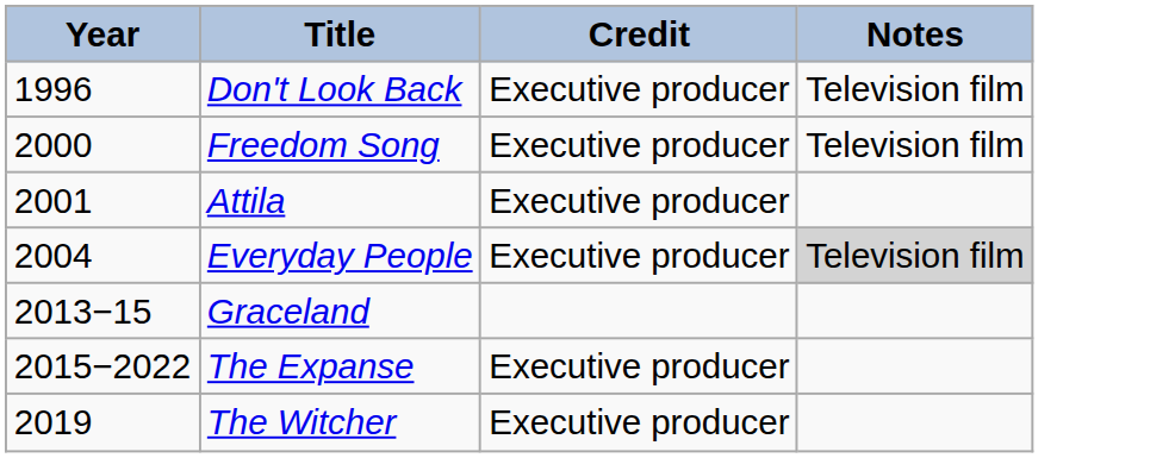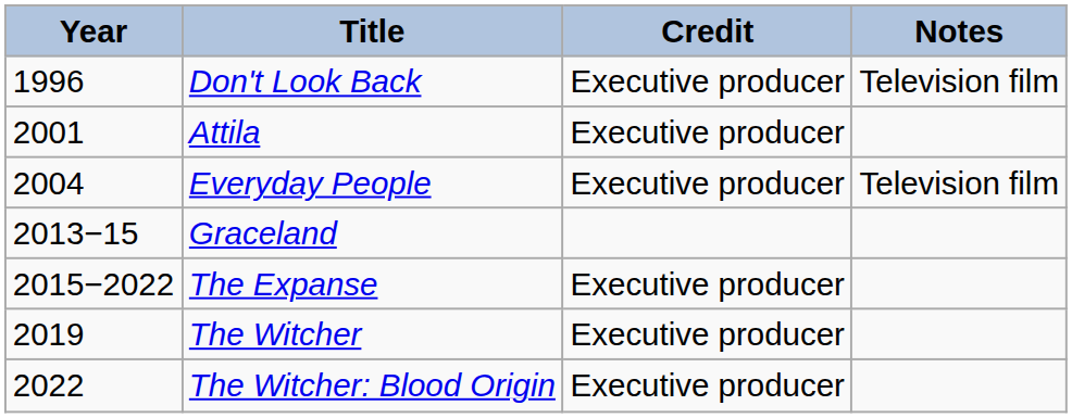 <table class="wikitable" style="font-size:95%;">
 <tr>
 <th style="background:#B0C4DE;">Year</th>
 <th style="background:#B0C4DE;">Title</th>
 <th style="background:#B0C4DE;">Credit</th>
 <th style="background:#B0C4DE;">Notes</th>
 </tr>
 <tr>
 <td>1996</td>
 <td><em><a href='#'>Don't Look Back</a></em></td>
 <td>Executive producer</td>
 <td>Television film</td>
 </tr>
 <tr>
-<td>2000</td>
-<td><em><a href='#'>Freedom Song</a></em></td>
-<td>Executive producer</td>
-<td>Television film</td>
-</tr>
-<tr>
 <td>2001</td>
 <td><em><a href='#'>Attila</a></em></td>
 <td>Executive producer</td>
 <td></td>
 </tr>
 <tr>
 <td>2004</td>
 <td><em><a href='#'>Everyday People</a></em></td>
 <td>Executive producer</td>
-<td style="background: lightgrey;">Television film</td>
+<td>Television film</td>
 </tr>
 <tr>
 <td>2013−15</td>
 <td><em><a href='#'>Graceland</a></em></td>
 <td></td>
 <td></td>
 </tr>
 <tr>
 <td>2015−2022</td>
 <td><em><a href='#'>The Expanse</a></em></td>
 <td>Executive producer</td>
 <td></td>
 </tr>
 <tr>
 <td>2019</td>
 <td><em><a href='#'>The Witcher</a></em></td>
 <td>Executive producer</td>
 <td></td>
 </tr>
+<tr>
+<td>2022</td>
+<td><em><a href='#'>The Witcher: Blood Origin</a></em></td>
+<td>Executive producer</td>
+<td></td>
+</tr>
 </table>
